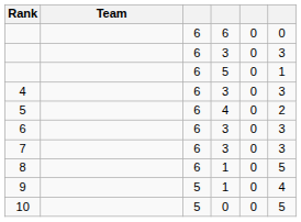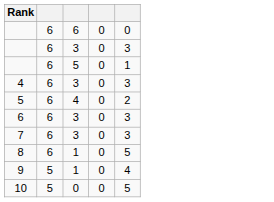 <table class="wikitable" style="text-align: center;">
 <tr>
 <th width=40>Rank</th>
-<th width=180>Team</th>
 <th width=30></th>
 <th width=30></th>
 <th width=30></th>
 <th width=30></th>
 </tr>
 <tr>
 <td></td>
-<td align=left></td>
 <td>6</td>
 <td>6</td>
 <td>0</td>
 <td>0</td>
 </tr>
 <tr>
 <td></td>
-<td align=left></td>
 <td>6</td>
 <td>3</td>
 <td>0</td>
 <td>3</td>
 </tr>
 <tr>
 <td></td>
-<td align=left></td>
 <td>6</td>
 <td>5</td>
 <td>0</td>
 <td>1</td>
 </tr>
 <tr>
 <td>4</td>
-<td align=left></td>
 <td>6</td>
 <td>3</td>
 <td>0</td>
 <td>3</td>
 </tr>
 <tr>
 <td>5</td>
-<td align=left></td>
 <td>6</td>
 <td>4</td>
 <td>0</td>
 <td>2</td>
 </tr>
 <tr>
 <td>6</td>
-<td align=left></td>
 <td>6</td>
 <td>3</td>
 <td>0</td>
 <td>3</td>
 </tr>
 <tr>
 <td>7</td>
-<td align=left></td>
 <td>6</td>
 <td>3</td>
 <td>0</td>
 <td>3</td>
 </tr>
 <tr>
 <td>8</td>
-<td align=left></td>
 <td>6</td>
 <td>1</td>
 <td>0</td>
 <td>5</td>
 </tr>
 <tr>
 <td>9</td>
-<td align=left></td>
 <td>5</td>
 <td>1</td>
 <td>0</td>
 <td>4</td>
 </tr>
 <tr>
 <td>10</td>
-<td align=left></td>
 <td>5</td>
 <td>0</td>
 <td>0</td>
 <td>5</td>
 </tr>
 </table>
